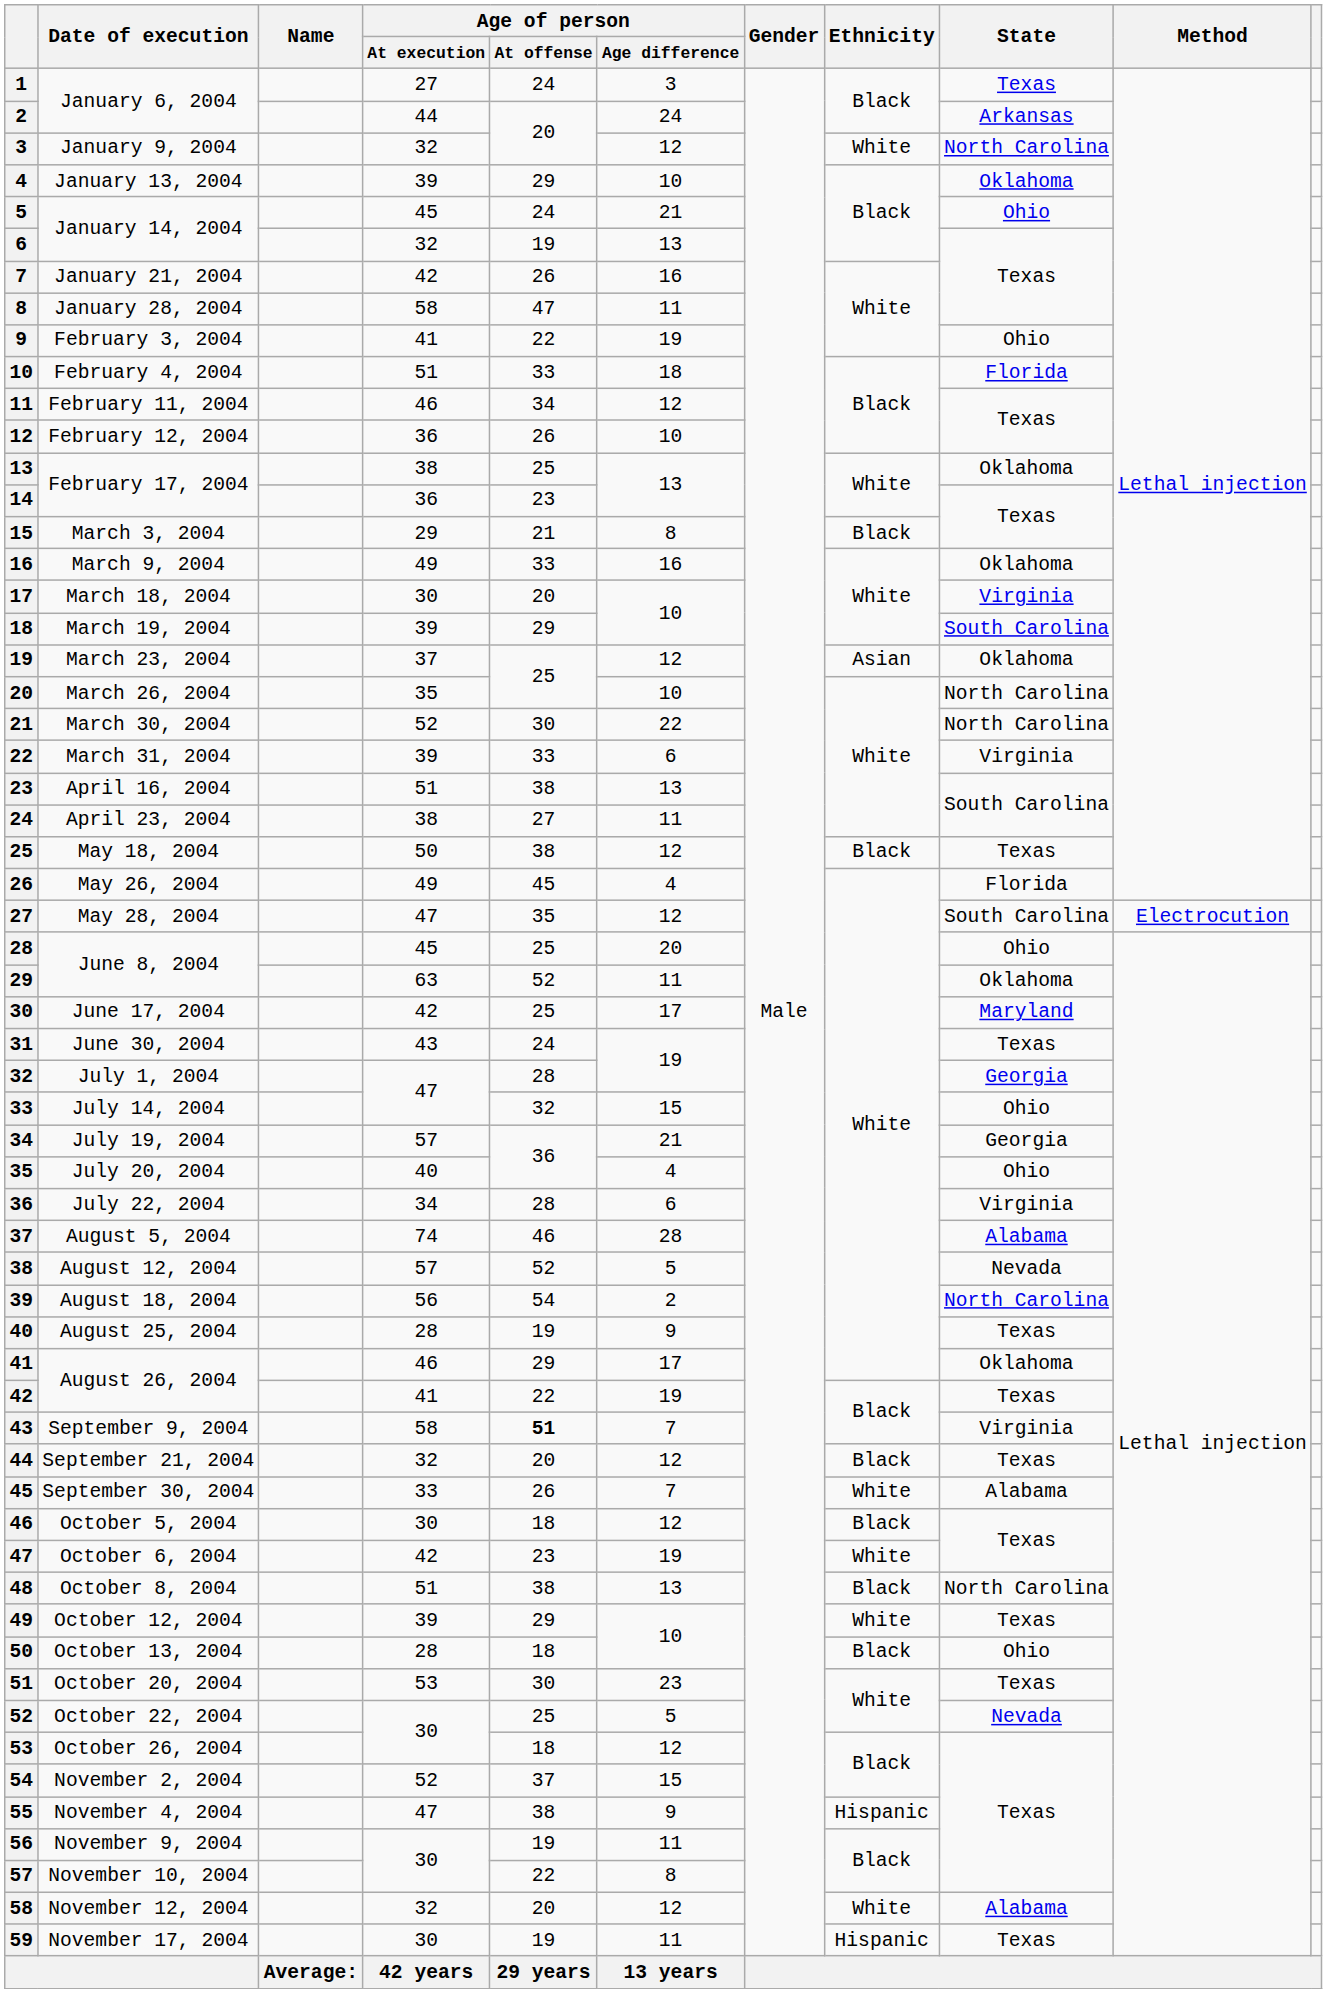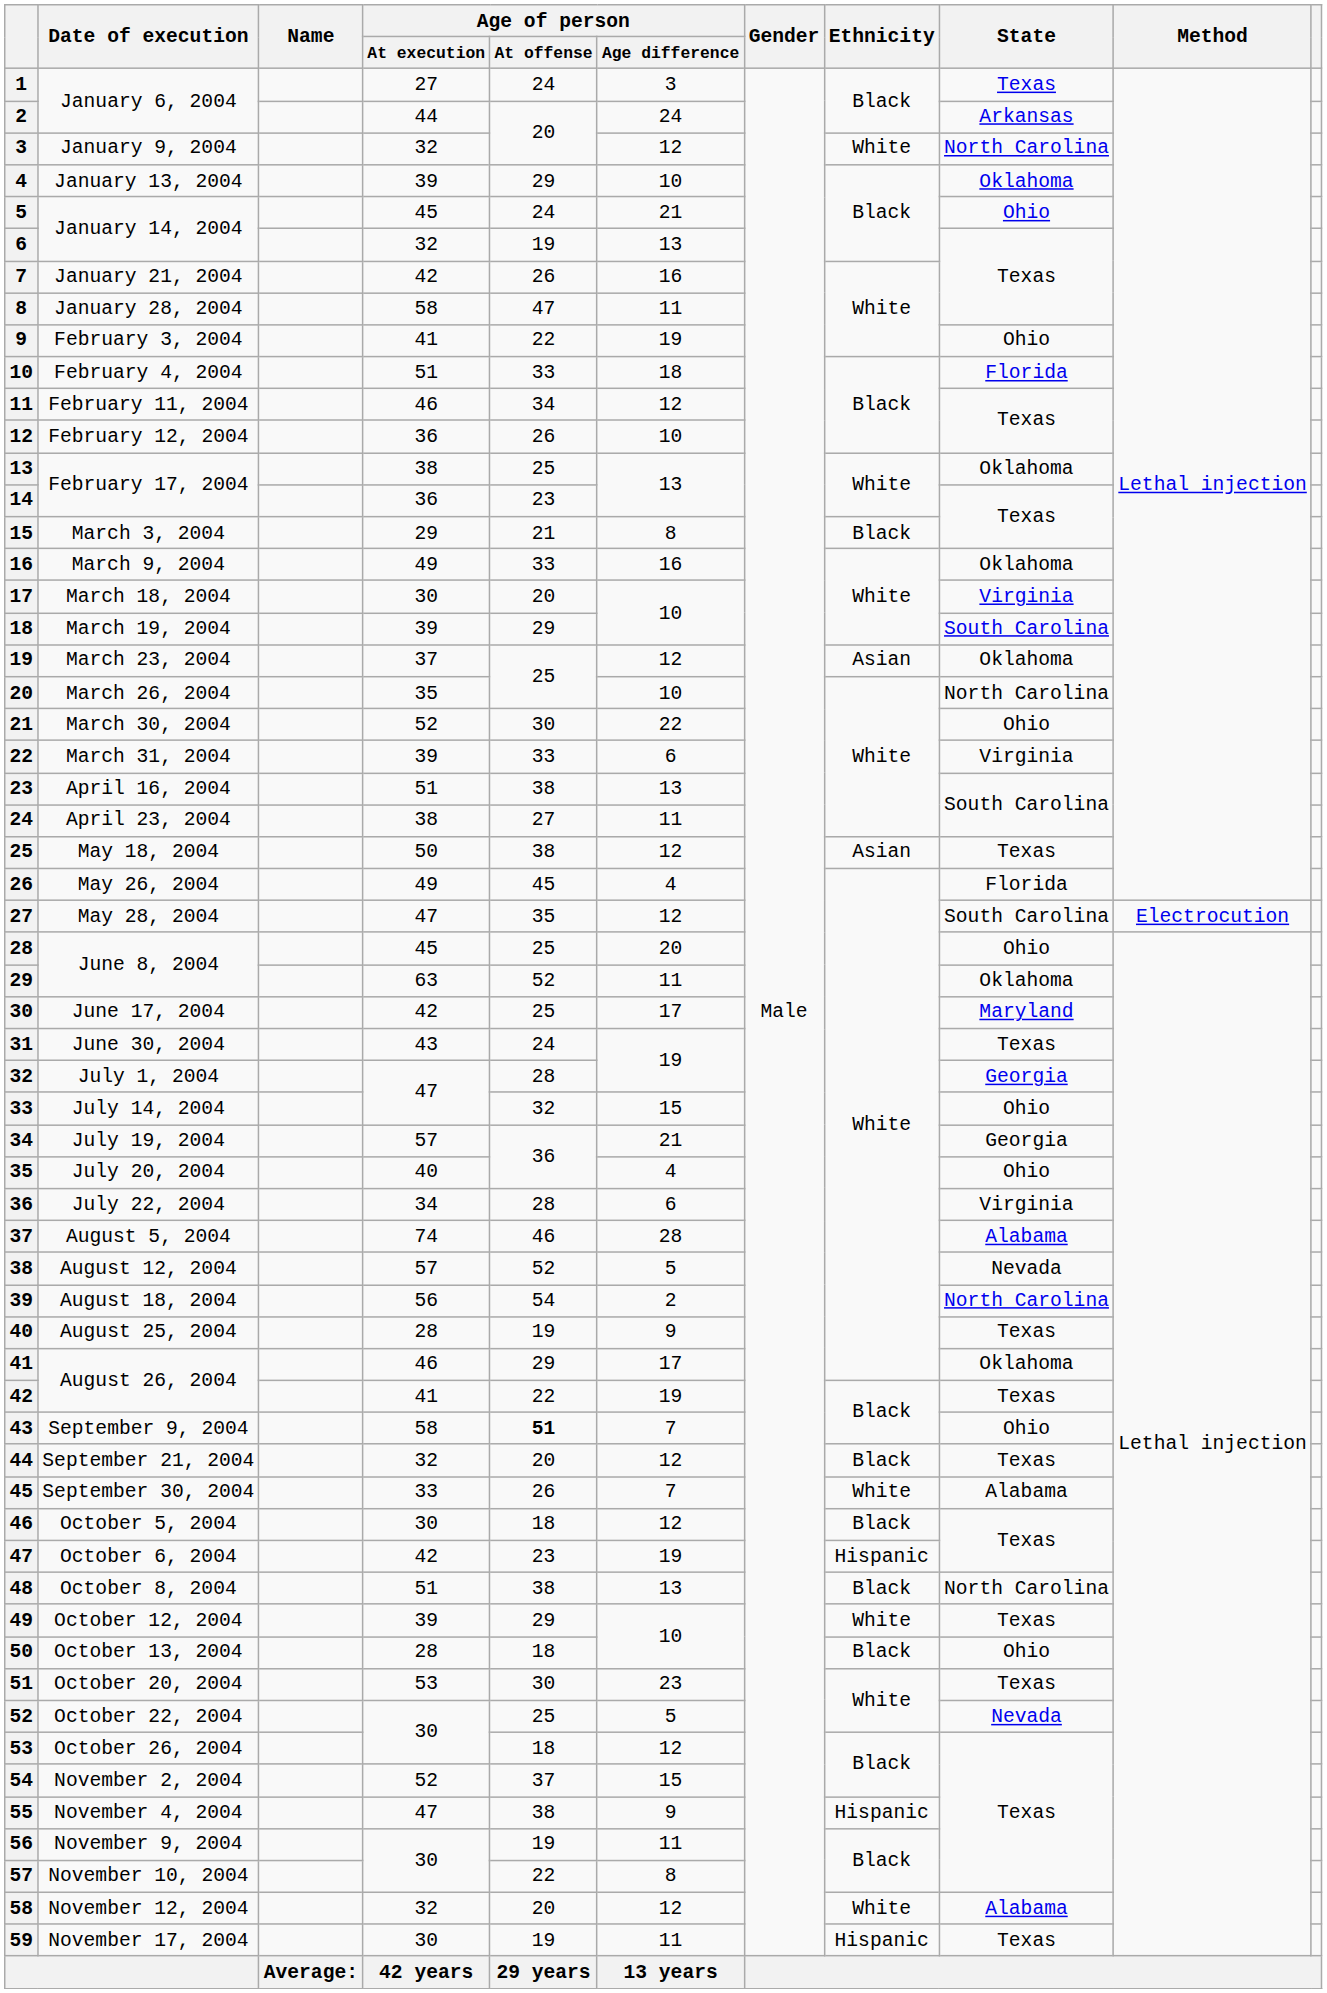 <table class="wikitable sortable" style="text-align:center;">
 <tr>
 <th scope="col" rowspan="2"></th>
 <th scope="col" rowspan="2" data-sort-type="date">Date of execution</th>
 <th scope="col" rowspan="2">Name</th>
 <th scope="col" colspan="3">Age of person</th>
 <th scope="col" rowspan="2">Gender</th>
 <th scope="col" rowspan="2">Ethnicity</th>
 <th scope="col" rowspan="2">State</th>
 <th scope="col" rowspan="2">Method</th>
 <th scope="col" rowspan="2"></th>
 </tr>
 <tr>
 <th scope="col"><small>At execution</small></th>
 <th scope="col"><small>At offense</small></th>
 <th scope="col"><small>Age difference</small></th>
 </tr>
 <tr>
 <th scope="row">1</th>
 <td rowspan="2">January 6, 2004</td>
 <td></td>
 <td>27 </td>
 <td>24</td>
 <td>3</td>
 <td rowspan="59">Male</td>
 <td rowspan="2">Black</td>
 <td><a href='#'>Texas</a></td>
 <td rowspan="26"><a href='#'>Lethal injection</a></td>
 <td></td>
 </tr>
 <tr>
 <th scope="row">2</th>
 <td></td>
 <td>44 </td>
 <td rowspan="2">20</td>
 <td>24</td>
 <td><a href='#'>Arkansas</a></td>
 <td></td>
 </tr>
 <tr>
 <th scope="row">3</th>
 <td>January 9, 2004</td>
 <td></td>
 <td>32 </td>
 <td>12</td>
 <td>White</td>
 <td><a href='#'>North Carolina</a></td>
 <td></td>
 </tr>
 <tr>
 <th scope="row">4</th>
 <td>January 13, 2004</td>
 <td></td>
 <td>39 </td>
 <td>29</td>
 <td>10</td>
 <td rowspan="3">Black</td>
 <td><a href='#'>Oklahoma</a></td>
 <td></td>
 </tr>
 <tr>
 <th scope="row">5</th>
 <td rowspan="2">January 14, 2004</td>
 <td></td>
 <td>45 </td>
 <td>24</td>
 <td>21</td>
 <td><a href='#'>Ohio</a></td>
 <td></td>
 </tr>
 <tr>
 <th scope="row">6</th>
 <td></td>
 <td>32 </td>
 <td>19</td>
 <td>13</td>
 <td rowspan="3">Texas</td>
 <td></td>
 </tr>
 <tr>
 <th scope="row">7</th>
 <td>January 21, 2004</td>
 <td></td>
 <td>42 </td>
 <td>26</td>
 <td>16</td>
 <td rowspan="3">White</td>
 <td></td>
 </tr>
 <tr>
 <th scope="row">8</th>
 <td>January 28, 2004</td>
 <td></td>
 <td>58 </td>
 <td>47</td>
 <td>11</td>
 <td></td>
 </tr>
 <tr>
 <th scope="row">9</th>
 <td>February 3, 2004</td>
 <td></td>
 <td>41 </td>
 <td>22</td>
 <td>19</td>
 <td>Ohio</td>
 <td></td>
 </tr>
 <tr>
 <th scope="row">10</th>
 <td>February 4, 2004</td>
 <td></td>
 <td>51 </td>
 <td>33</td>
 <td>18</td>
 <td rowspan="3">Black</td>
 <td><a href='#'>Florida</a></td>
 <td></td>
 </tr>
 <tr>
 <th scope="row">11</th>
 <td>February 11, 2004</td>
 <td></td>
 <td>46 </td>
 <td>34</td>
 <td>12</td>
 <td rowspan="2">Texas</td>
 <td></td>
 </tr>
 <tr>
 <th scope="row">12</th>
 <td>February 12, 2004</td>
 <td></td>
 <td>36 </td>
 <td>26</td>
 <td>10</td>
 <td></td>
 </tr>
 <tr>
 <th scope="row">13</th>
 <td rowspan="2">February 17, 2004</td>
 <td></td>
 <td>38 </td>
 <td>25</td>
 <td rowspan="2">13</td>
 <td rowspan="2">White</td>
 <td>Oklahoma</td>
 <td></td>
 </tr>
 <tr>
 <th scope="row">14</th>
 <td></td>
 <td>36 </td>
 <td>23</td>
 <td rowspan="2">Texas</td>
 <td></td>
 </tr>
 <tr>
 <th scope="row">15</th>
 <td>March 3, 2004</td>
 <td></td>
 <td>29 </td>
 <td>21</td>
 <td>8</td>
 <td>Black</td>
 <td></td>
 </tr>
 <tr>
 <th scope="row">16</th>
 <td>March 9, 2004</td>
 <td></td>
 <td>49 </td>
 <td>33</td>
 <td>16</td>
 <td rowspan="3">White</td>
 <td>Oklahoma</td>
 <td></td>
 </tr>
 <tr>
 <th scope="row">17</th>
 <td>March 18, 2004</td>
 <td></td>
 <td>30 </td>
 <td>20</td>
 <td rowspan="2">10</td>
 <td><a href='#'>Virginia</a></td>
 <td></td>
 </tr>
 <tr>
 <th scope="row">18</th>
 <td>March 19, 2004</td>
 <td></td>
 <td>39 </td>
 <td>29</td>
 <td><a href='#'>South Carolina</a></td>
 <td></td>
 </tr>
 <tr>
 <th scope="row">19</th>
 <td>March 23, 2004</td>
 <td></td>
 <td>37 </td>
 <td rowspan="2">25</td>
 <td>12</td>
 <td>Asian</td>
 <td>Oklahoma</td>
 <td></td>
 </tr>
 <tr>
 <th scope="row">20</th>
 <td>March 26, 2004</td>
 <td></td>
 <td>35 </td>
 <td>10</td>
 <td rowspan="5">White</td>
 <td>North Carolina</td>
 <td></td>
 </tr>
 <tr>
 <th scope="row">21</th>
 <td>March 30, 2004</td>
 <td></td>
 <td>52 </td>
 <td>30</td>
 <td>22</td>
-<td>North Carolina</td>
+<td>Ohio</td>
 <td></td>
 </tr>
 <tr>
 <th scope="row">22</th>
 <td>March 31, 2004</td>
 <td></td>
 <td>39 </td>
 <td>33</td>
 <td>6</td>
 <td>Virginia</td>
 <td></td>
 </tr>
 <tr>
 <th scope="row">23</th>
 <td>April 16, 2004</td>
 <td></td>
 <td>51 </td>
 <td>38</td>
 <td>13</td>
 <td rowspan="2">South Carolina</td>
 <td></td>
 </tr>
 <tr>
 <th scope="row">24</th>
 <td>April 23, 2004</td>
 <td></td>
 <td>38 </td>
 <td>27</td>
 <td>11</td>
 <td></td>
 </tr>
 <tr>
 <th scope="row">25</th>
 <td>May 18, 2004</td>
 <td></td>
 <td>50 </td>
 <td>38</td>
 <td>12</td>
-<td>Black</td>
+<td>Asian</td>
 <td>Texas</td>
 <td></td>
 </tr>
 <tr>
 <th scope="row">26</th>
 <td>May 26, 2004</td>
 <td></td>
 <td>49 </td>
 <td>45</td>
 <td>4</td>
 <td rowspan="16">White</td>
 <td>Florida</td>
 <td></td>
 </tr>
 <tr>
 <th scope="row">27</th>
 <td>May 28, 2004</td>
 <td></td>
 <td>47 </td>
 <td>35</td>
 <td>12</td>
 <td>South Carolina</td>
 <td><a href='#'>Electrocution</a></td>
 <td></td>
 </tr>
 <tr>
 <th scope="row">28</th>
 <td rowspan="2">June 8, 2004</td>
 <td></td>
 <td>45 </td>
 <td>25</td>
 <td>20</td>
 <td>Ohio</td>
 <td rowspan="32">Lethal injection</td>
 <td></td>
 </tr>
 <tr>
 <th scope="row">29</th>
 <td></td>
 <td>63 </td>
 <td>52</td>
 <td>11</td>
 <td>Oklahoma</td>
 <td></td>
 </tr>
 <tr>
 <th scope="row">30</th>
 <td>June 17, 2004</td>
 <td></td>
 <td>42 </td>
 <td>25</td>
 <td>17</td>
 <td><a href='#'>Maryland</a></td>
 <td></td>
 </tr>
 <tr>
 <th scope="row">31</th>
 <td>June 30, 2004</td>
 <td></td>
 <td>43 </td>
 <td>24</td>
 <td rowspan="2">19</td>
 <td>Texas</td>
 <td></td>
 </tr>
 <tr>
 <th scope="row">32</th>
 <td>July 1, 2004</td>
 <td></td>
 <td rowspan="2">47 </td>
 <td>28</td>
 <td><a href='#'>Georgia</a></td>
 <td></td>
 </tr>
 <tr>
 <th scope="row">33</th>
 <td>July 14, 2004</td>
 <td></td>
 <td>32 </td>
 <td>15</td>
 <td>Ohio</td>
 <td></td>
 </tr>
 <tr>
 <th scope="row">34</th>
 <td>July 19, 2004</td>
 <td></td>
 <td>57 </td>
 <td rowspan="2">36</td>
 <td>21</td>
 <td>Georgia</td>
 <td></td>
 </tr>
 <tr>
 <th scope="row">35</th>
 <td>July 20, 2004</td>
 <td></td>
 <td>40 </td>
 <td>4</td>
 <td>Ohio</td>
 <td></td>
 </tr>
 <tr>
 <th scope="row">36</th>
 <td>July 22, 2004</td>
 <td></td>
 <td>34 </td>
 <td>28</td>
 <td>6</td>
 <td>Virginia</td>
 <td></td>
 </tr>
 <tr>
 <th scope="row">37</th>
 <td>August 5, 2004</td>
 <td></td>
 <td>74 </td>
 <td>46</td>
 <td>28</td>
 <td><a href='#'>Alabama</a></td>
 <td></td>
 </tr>
 <tr>
 <th scope="row">38</th>
 <td>August 12, 2004</td>
 <td></td>
 <td>57 </td>
 <td>52</td>
 <td>5</td>
 <td>Nevada</td>
 <td></td>
 </tr>
 <tr>
 <th scope="row">39</th>
 <td>August 18, 2004</td>
 <td></td>
 <td>56 </td>
 <td>54</td>
 <td>2</td>
 <td><a href='#'>North Carolina</a></td>
 <td></td>
 </tr>
 <tr>
 <th scope="row">40</th>
 <td>August 25, 2004</td>
 <td></td>
 <td>28 </td>
 <td>19</td>
 <td>9</td>
 <td>Texas</td>
 <td></td>
 </tr>
 <tr>
 <th scope="row">41</th>
 <td rowspan="2">August 26, 2004</td>
 <td></td>
 <td>46 </td>
 <td>29</td>
 <td>17</td>
 <td>Oklahoma</td>
 <td></td>
 </tr>
 <tr>
 <th scope="row">42</th>
 <td></td>
 <td>41 </td>
 <td>22</td>
 <td>19</td>
 <td rowspan="2">Black</td>
 <td>Texas</td>
 <td></td>
 </tr>
 <tr>
 <th scope="row">43</th>
 <td>September 9, 2004</td>
 <td></td>
 <td>58 </td>
 <td><strong>51</strong></td>
 <td>7</td>
-<td>Virginia</td>
+<td>Ohio</td>
 <td></td>
 </tr>
 <tr>
 <th scope="row">44</th>
 <td>September 21, 2004</td>
 <td></td>
 <td>32 </td>
 <td>20</td>
 <td>12</td>
 <td>Black</td>
 <td>Texas</td>
 <td></td>
 </tr>
 <tr>
 <th scope="row">45</th>
 <td>September 30, 2004</td>
 <td></td>
 <td>33 </td>
 <td>26</td>
 <td>7</td>
 <td>White</td>
 <td>Alabama</td>
 <td></td>
 </tr>
 <tr>
 <th scope="row">46</th>
 <td>October 5, 2004</td>
 <td></td>
 <td>30 </td>
 <td>18</td>
 <td>12</td>
 <td>Black</td>
 <td rowspan="2">Texas</td>
 <td></td>
 </tr>
 <tr>
 <th scope="row">47</th>
 <td>October 6, 2004</td>
 <td></td>
 <td>42 </td>
 <td>23</td>
 <td>19</td>
-<td>White</td>
+<td>Hispanic</td>
 <td></td>
 </tr>
 <tr>
 <th scope="row">48</th>
 <td>October 8, 2004</td>
 <td></td>
 <td>51 </td>
 <td>38</td>
 <td>13</td>
 <td>Black</td>
 <td>North Carolina</td>
 <td></td>
 </tr>
 <tr>
 <th scope="row">49</th>
 <td>October 12, 2004</td>
 <td></td>
 <td>39 </td>
 <td>29</td>
 <td rowspan="2">10</td>
 <td>White</td>
 <td>Texas</td>
 <td></td>
 </tr>
 <tr>
 <th scope="row">50</th>
 <td>October 13, 2004</td>
 <td></td>
 <td>28 </td>
 <td>18</td>
 <td>Black</td>
 <td>Ohio</td>
 <td></td>
 </tr>
 <tr>
 <th scope="row">51</th>
 <td>October 20, 2004</td>
 <td></td>
 <td>53 </td>
 <td>30</td>
 <td>23</td>
 <td rowspan="2">White</td>
 <td>Texas</td>
 <td></td>
 </tr>
 <tr>
 <th scope="row">52</th>
 <td>October 22, 2004</td>
 <td></td>
 <td rowspan="2">30 </td>
 <td>25</td>
 <td>5</td>
 <td><a href='#'>Nevada</a></td>
 <td></td>
 </tr>
 <tr>
 <th scope="row">53</th>
 <td>October 26, 2004</td>
 <td></td>
 <td>18 </td>
 <td>12</td>
 <td rowspan="2">Black</td>
 <td rowspan="5">Texas</td>
 <td></td>
 </tr>
 <tr>
 <th scope="row">54</th>
 <td>November 2, 2004</td>
 <td></td>
 <td>52 </td>
 <td>37</td>
 <td>15</td>
 <td></td>
 </tr>
 <tr>
 <th scope="row">55</th>
 <td>November 4, 2004</td>
 <td></td>
 <td>47 </td>
 <td>38</td>
 <td>9</td>
 <td>Hispanic</td>
 <td></td>
 </tr>
 <tr>
 <th scope="row">56</th>
 <td>November 9, 2004</td>
 <td></td>
 <td rowspan="2">30 </td>
 <td>19</td>
 <td>11</td>
 <td rowspan="2">Black</td>
 <td></td>
 </tr>
 <tr>
 <th scope="row">57</th>
 <td>November 10, 2004</td>
 <td></td>
 <td>22 </td>
 <td>8</td>
 <td></td>
 </tr>
 <tr>
 <th scope="row">58</th>
 <td>November 12, 2004</td>
 <td></td>
 <td>32 </td>
 <td>20</td>
 <td>12</td>
 <td>White</td>
 <td><a href='#'>Alabama</a></td>
 <td></td>
 </tr>
 <tr>
 <th scope="row">59</th>
 <td>November 17, 2004</td>
 <td></td>
 <td>30 </td>
 <td>19</td>
 <td>11</td>
 <td>Hispanic</td>
 <td>Texas</td>
 <td></td>
 </tr>
 <tr class="sortbottom">
 <th colspan="2"></th>
 <th>Average:</th>
 <th>42 years</th>
 <th>29 years</th>
 <th>13 years</th>
 <th colspan="5"></th>
 </tr>
 <tr>
 </tr>
 </table>
